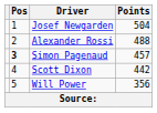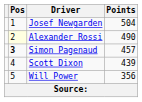 <table class="wikitable" style="font-size: 95%;">
 <tr>
 <th></th>
 <th>Pos</th>
 <th>Driver</th>
 <th>Points</th>
 </tr>
 <tr>
 <td align="left"></td>
 <td>1</td>
 <td> <a href='#'>Josef Newgarden</a></td>
 <td align="right">504</td>
 </tr>
 <tr>
 <td align="left"></td>
-<td>2</td>
+<td style="background: lightyellow;">2</td>
 <td> <a href='#'>Alexander Rossi</a></td>
-<td align="right">488</td>
+<td align="right">490</td>
 </tr>
 <tr>
 <td align="left"></td>
 <td><strong>3</strong></td>
 <td> <a href='#'>Simon Pagenaud</a></td>
 <td align="right">457</td>
 </tr>
 <tr>
 <td align="left"></td>
 <td>4</td>
 <td> <a href='#'>Scott Dixon</a></td>
-<td align="right">442</td>
+<td align="right">439</td>
 </tr>
 <tr>
 <td align="left"></td>
 <td>5</td>
 <td> <a href='#'>Will Power</a></td>
 <td align="right">356</td>
 </tr>
 <tr>
 <th colspan="11">Source: </th>
 </tr>
 </table>
